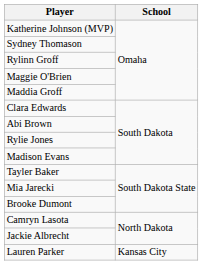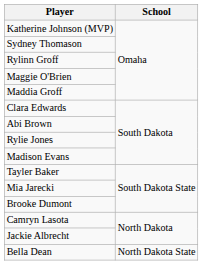 <table class="wikitable">
 <tr>
 <th>Player</th>
 <th>School</th>
 </tr>
 <tr>
 <td>Katherine Johnson (MVP)</td>
 <td rowspan=5>Omaha</td>
 </tr>
 <tr>
 <td>Sydney Thomason</td>
 </tr>
 <tr>
 <td>Rylinn Groff</td>
 </tr>
 <tr>
 <td>Maggie O'Brien</td>
 </tr>
 <tr>
 <td>Maddia Groff</td>
 </tr>
 <tr>
 <td>Clara Edwards</td>
 <td rowspan=4>South Dakota</td>
 </tr>
 <tr>
 <td>Abi Brown</td>
 </tr>
 <tr>
 <td>Rylie Jones</td>
 </tr>
 <tr>
 <td>Madison Evans</td>
 </tr>
 <tr>
 <td>Tayler Baker</td>
 <td rowspan=3>South Dakota State</td>
 </tr>
 <tr>
 <td>Mia Jarecki</td>
 </tr>
 <tr>
 <td>Brooke Dumont</td>
 </tr>
 <tr>
 <td>Camryn Lasota</td>
 <td rowspan=2>North Dakota</td>
 </tr>
 <tr>
 <td>Jackie Albrecht</td>
 </tr>
 <tr>
-<td>Lauren Parker</td>
-<td>Kansas City</td>
+<td>Bella Dean</td>
+<td>North Dakota State</td>
 </tr>
 </table>
